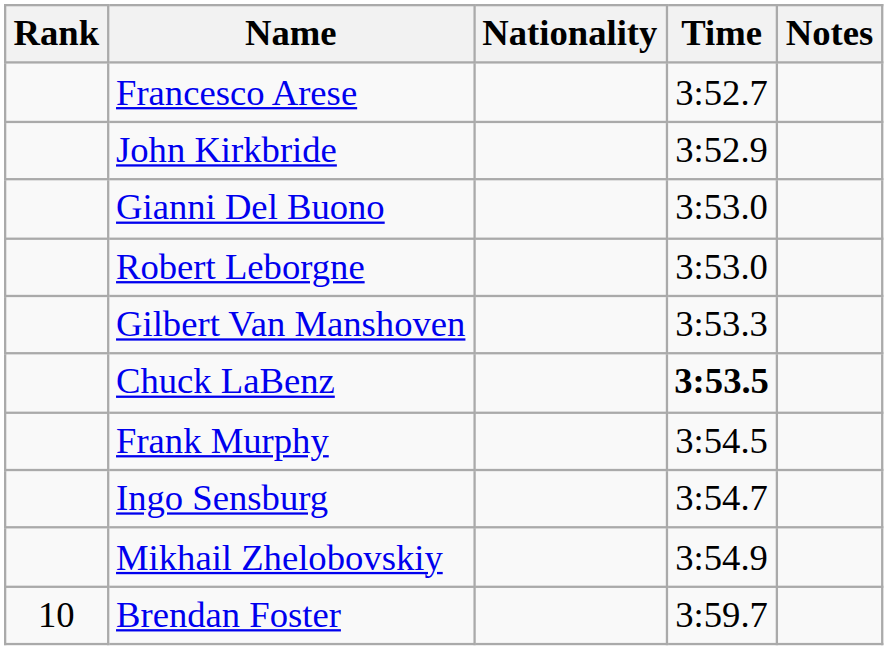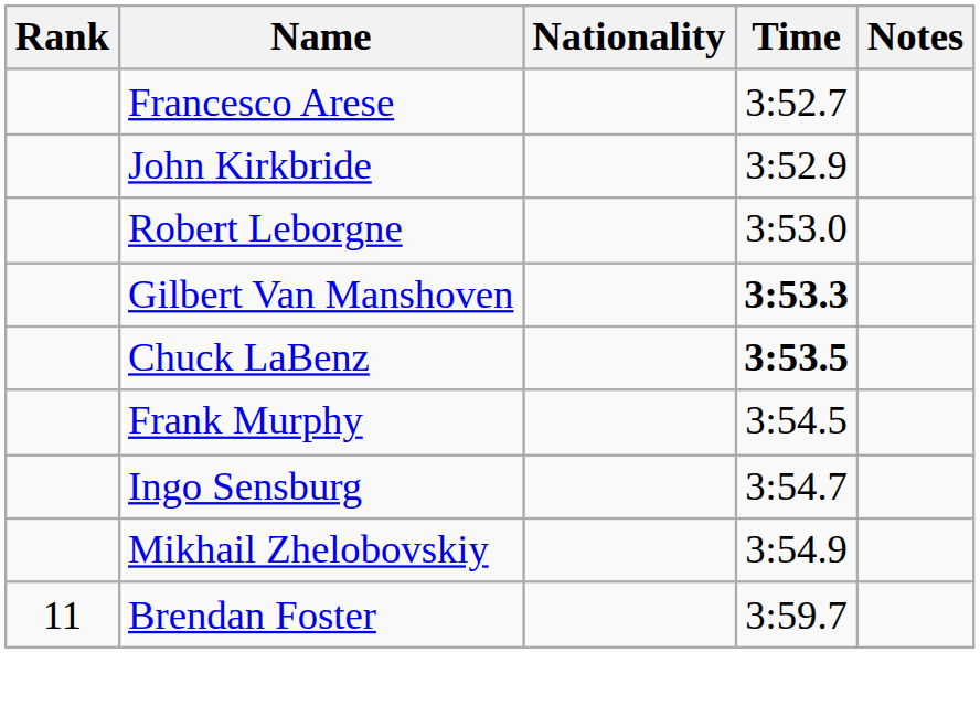 <table class="wikitable sortable" style="text-align:center">
 <tr>
 <th>Rank</th>
 <th>Name</th>
 <th>Nationality</th>
 <th>Time</th>
 <th>Notes</th>
 </tr>
 <tr>
 <td></td>
 <td align=left><a href='#'>Francesco Arese</a></td>
 <td align=left></td>
 <td>3:52.7</td>
 <td></td>
 </tr>
 <tr>
 <td></td>
 <td align=left><a href='#'>John Kirkbride</a></td>
 <td align=left></td>
 <td>3:52.9</td>
 <td></td>
 </tr>
 <tr>
 <td></td>
-<td align=left><a href='#'>Gianni Del Buono</a></td>
-<td align=left></td>
-<td>3:53.0</td>
-<td></td>
-</tr>
-<tr>
-<td></td>
 <td align=left><a href='#'>Robert Leborgne</a></td>
 <td align=left></td>
 <td>3:53.0</td>
 <td></td>
 </tr>
 <tr>
 <td></td>
 <td align=left><a href='#'>Gilbert Van Manshoven</a></td>
 <td align=left></td>
-<td>3:53.3</td>
+<td><strong>3:53.3</strong></td>
 <td></td>
 </tr>
 <tr>
 <td></td>
 <td align=left><a href='#'>Chuck LaBenz</a></td>
 <td align=left></td>
 <td><strong>3:53.5</strong></td>
 <td></td>
 </tr>
 <tr>
 <td></td>
 <td align=left><a href='#'>Frank Murphy</a></td>
 <td align=left></td>
 <td>3:54.5</td>
 <td></td>
 </tr>
 <tr>
 <td></td>
 <td align=left><a href='#'>Ingo Sensburg</a></td>
 <td align=left></td>
 <td>3:54.7</td>
 <td></td>
 </tr>
 <tr>
 <td></td>
 <td align=left><a href='#'>Mikhail Zhelobovskiy</a></td>
 <td align=left></td>
 <td>3:54.9</td>
 <td></td>
 </tr>
 <tr>
-<td>10</td>
+<td>11</td>
 <td align=left><a href='#'>Brendan Foster</a></td>
 <td align=left></td>
 <td>3:59.7</td>
 <td></td>
 </tr>
 </table>
